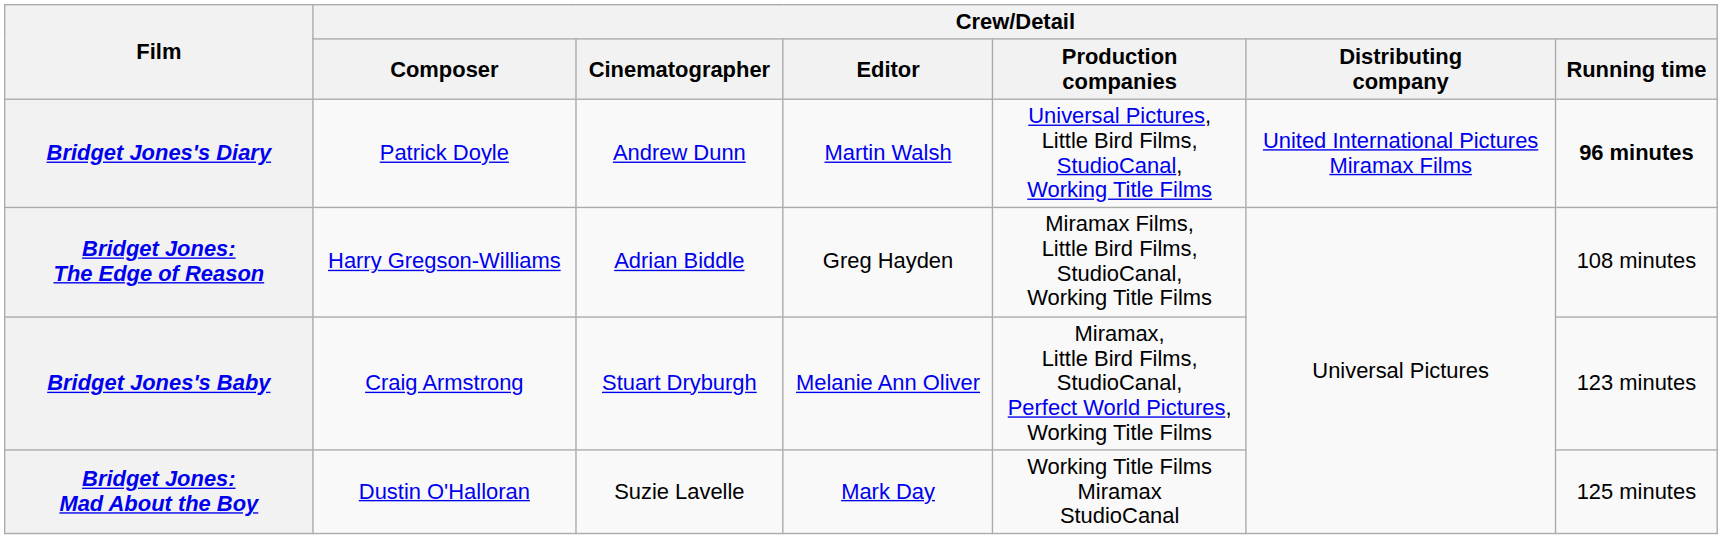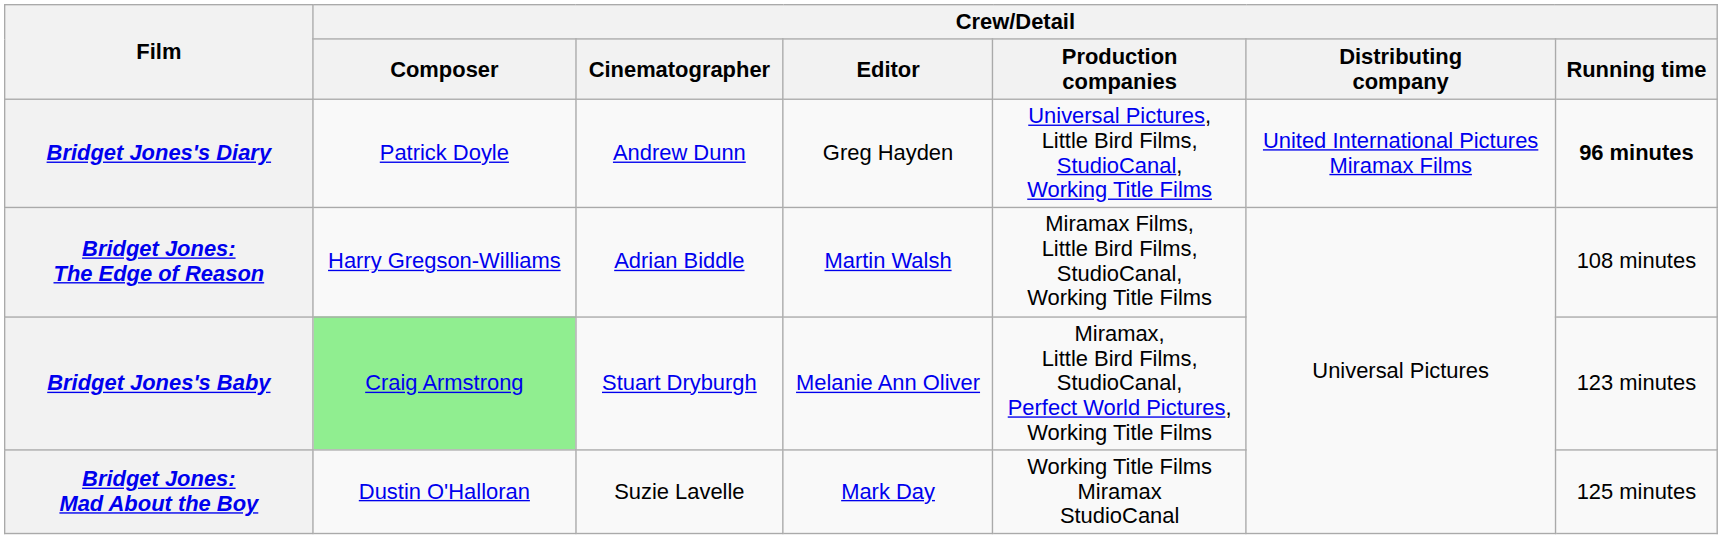 <table class="wikitable" style="text-align:center; width:99%;">
 <tr>
 <th rowspan="2" style="width:18%;">Film</th>
 <th colspan="7">Crew/Detail</th>
 </tr>
 <tr>
 <th style="text-align:center;">Composer</th>
 <th style="text-align:center;">Cinematographer</th>
 <th style="text-align:center;">Editor</th>
 <th style="text-align:center;">Production <br>companies</th>
 <th style="text-align:center;">Distributing <br>company</th>
 <th style="text-align:center;">Running time</th>
 </tr>
 <tr>
 <th><em><a href='#'>Bridget Jones's Diary</a></em></th>
 <td><a href='#'>Patrick Doyle</a></td>
 <td><a href='#'>Andrew Dunn</a></td>
-<td><a href='#'>Martin Walsh</a></td>
+<td>Greg Hayden</td>
 <td><a href='#'>Universal Pictures</a>,<br>Little Bird Films,<br><a href='#'>StudioCanal</a>,<br><a href='#'>Working Title Films</a></td>
 <td><a href='#'>United International Pictures</a><br><a href='#'>Miramax Films</a></td>
 <td><strong>96 minutes</strong></td>
 </tr>
 <tr>
 <th><em><a href='#'>Bridget Jones:<br>The Edge of Reason</a></em></th>
 <td><a href='#'>Harry Gregson-Williams</a></td>
 <td><a href='#'>Adrian Biddle</a></td>
-<td>Greg Hayden</td>
+<td><a href='#'>Martin Walsh</a></td>
 <td>Miramax Films,<br>Little Bird Films,<br>StudioCanal,<br>Working Title Films</td>
 <td rowspan="3">Universal Pictures</td>
 <td>108 minutes</td>
 </tr>
 <tr>
 <th><em><a href='#'>Bridget Jones's Baby</a></em></th>
-<td><a href='#'>Craig Armstrong</a></td>
+<td style="background: lightgreen;"><a href='#'>Craig Armstrong</a></td>
 <td><a href='#'>Stuart Dryburgh</a></td>
 <td><a href='#'>Melanie Ann Oliver</a></td>
 <td>Miramax,<br>Little Bird Films,<br>StudioCanal,<br><a href='#'>Perfect World Pictures</a>,<br>Working Title Films</td>
 <td>123 minutes</td>
 </tr>
 <tr>
 <th><em><a href='#'>Bridget Jones:<br>Mad About the Boy</a></em></th>
 <td><a href='#'>Dustin O'Halloran</a></td>
 <td>Suzie Lavelle</td>
 <td><a href='#'>Mark Day</a></td>
 <td>Working Title Films<br>Miramax<br>StudioCanal</td>
 <td>125 minutes</td>
 </tr>
 </table>
